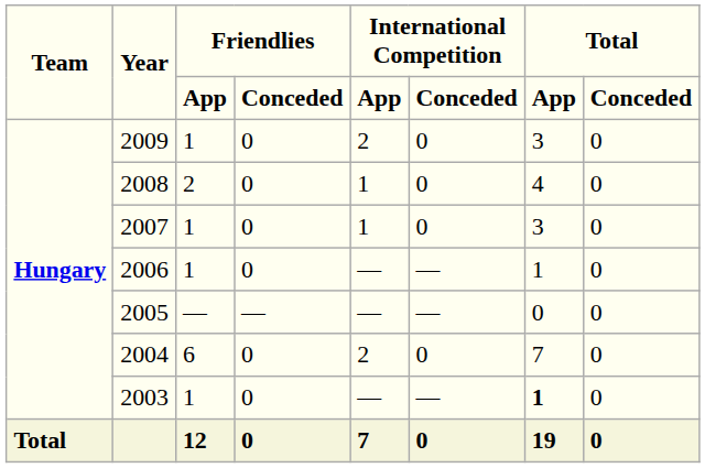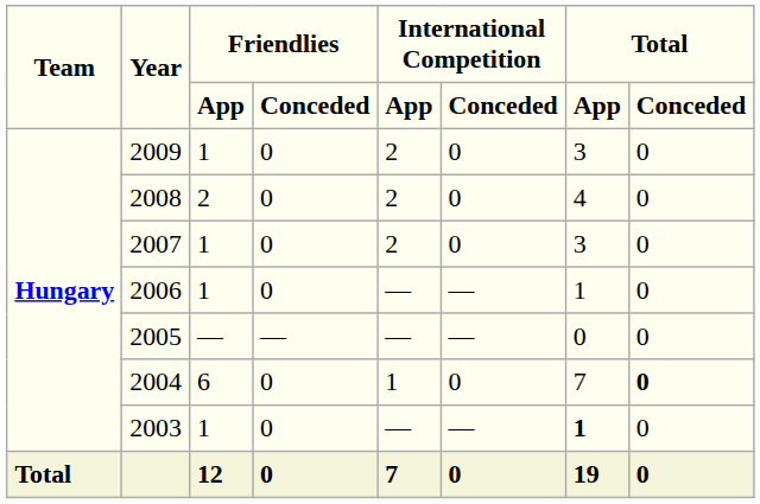 <table border="1" cellpadding="4" cellspacing="2" style="margin:auto; background:ivory; font-size:95%; border:1px #aaa solid; border-collapse:collapse; clear:center;">
 <tr>
 <th rowspan="2">Team</th>
 <th rowspan="2">Year</th>
 <th colspan="2">Friendlies</th>
 <th colspan="2">International<br>Competition</th>
 <th colspan="2">Total</th>
 </tr>
 <tr>
 <th>App</th>
 <th>Conceded</th>
 <th>App</th>
 <th>Conceded</th>
 <th>App</th>
 <th>Conceded</th>
 </tr>
 <tr>
 <td rowspan="7" style="text-align:center;"><strong><a href='#'>Hungary</a></strong></td>
 <td>2009</td>
 <td>1</td>
 <td>0</td>
 <td>2</td>
 <td>0</td>
 <td>3</td>
 <td>0</td>
 </tr>
 <tr>
 <td>2008</td>
 <td>2</td>
 <td>0</td>
-<td>1</td>
+<td>2</td>
 <td>0</td>
 <td>4</td>
 <td>0</td>
 </tr>
 <tr>
 <td>2007</td>
 <td>1</td>
 <td>0</td>
-<td>1</td>
+<td>2</td>
 <td>0</td>
 <td>3</td>
 <td>0</td>
 </tr>
 <tr>
 <td>2006</td>
 <td>1</td>
 <td>0</td>
 <td>—</td>
 <td>—</td>
 <td>1</td>
 <td>0</td>
 </tr>
 <tr>
 <td>2005</td>
 <td>—</td>
 <td>—</td>
 <td>—</td>
 <td>—</td>
 <td>0</td>
 <td>0</td>
 </tr>
 <tr>
 <td>2004</td>
 <td>6</td>
 <td>0</td>
-<td>2</td>
+<td>1</td>
 <td>0</td>
 <td>7</td>
-<td>0</td>
+<td><strong>0</strong></td>
 </tr>
 <tr>
 <td>2003</td>
 <td>1</td>
 <td>0</td>
 <td>—</td>
 <td>—</td>
 <td><strong>1</strong></td>
 <td>0</td>
 </tr>
 <tr>
 <th style="text-align: left; background:beige">Total</th>
 <th style="text-align:left; background:beige;"></th>
 <th style="text-align: left; background:beige">12</th>
 <th style="text-align: left; background:beige">0</th>
 <th style="text-align: left; background:beige">7</th>
 <th style="text-align: left; background:beige">0</th>
 <th style="text-align: left; background:beige">19</th>
 <th style="text-align: left; background:beige">0</th>
 </tr>
 </table>
